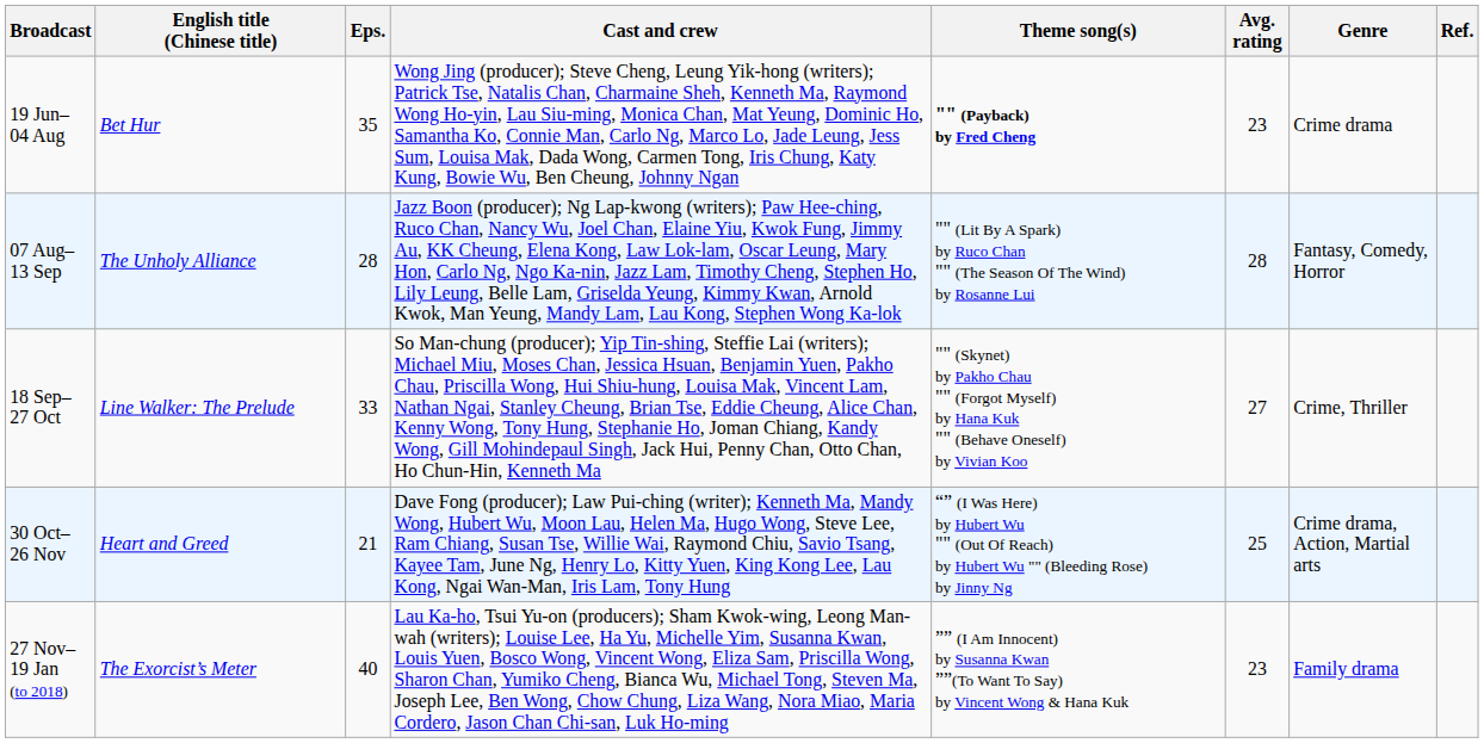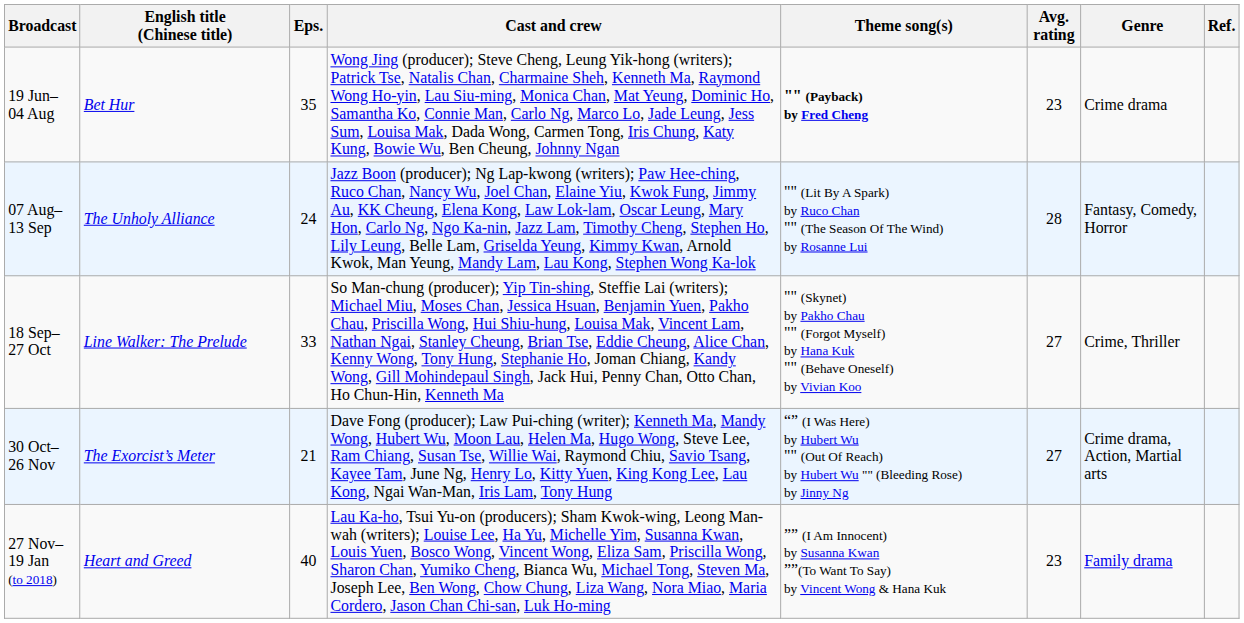 <table class="wikitable sortable">
 <tr>
 <th>Broadcast</th>
 <th style="width:17%;">English title <br> (Chinese title)</th>
 <th>Eps.</th>
 <th>Cast and crew</th>
 <th style="width:20%;">Theme song(s)</th>
 <th>Avg. rating</th>
 <th style="width:10%;">Genre</th>
 <th>Ref.</th>
 </tr>
 <tr>
 <td>19 Jun–<br>04 Aug</td>
 <td><em><a href='#'>Bet Hur</a></em><br></td>
 <td style="text-align:center;">35</td>
 <td><a href='#'>Wong Jing</a> (producer); Steve Cheng, Leung Yik-hong (writers); <a href='#'>Patrick Tse</a>, <a href='#'>Natalis Chan</a>, <a href='#'>Charmaine Sheh</a>, <a href='#'>Kenneth Ma</a>, <a href='#'>Raymond Wong Ho-yin</a>, <a href='#'>Lau Siu-ming</a>, <a href='#'>Monica Chan</a>, <a href='#'>Mat Yeung</a>, <a href='#'>Dominic Ho</a>, <a href='#'>Samantha Ko</a>, <a href='#'>Connie Man</a>, <a href='#'>Carlo Ng</a>, <a href='#'>Marco Lo</a>, <a href='#'>Jade Leung</a>, <a href='#'>Jess Sum</a>, <a href='#'>Louisa Mak</a>, Dada Wong, Carmen Tong, <a href='#'>Iris Chung</a>, <a href='#'>Katy Kung</a>, <a href='#'>Bowie Wu</a>, Ben Cheung, <a href='#'>Johnny Ngan</a></td>
 <td><strong>"" <small>(Payback)</small><br><small>by <a href='#'>Fred Cheng</a></small></strong></td>
 <td style="text-align:center;">23</td>
 <td>Crime drama</td>
 <td style="text-align:center;"></td>
 </tr>
 <tr style="background:#ebf5ff;">
 <td>07 Aug–<br>13 Sep</td>
 <td><em><a href='#'>The Unholy Alliance</a></em><br></td>
-<td style="text-align:center;">28</td>
+<td style="text-align:center;">24</td>
 <td><a href='#'>Jazz Boon</a> (producer); Ng Lap-kwong (writers); <a href='#'>Paw Hee-ching</a>, <a href='#'>Ruco Chan</a>, <a href='#'>Nancy Wu</a>, <a href='#'>Joel Chan</a>, <a href='#'>Elaine Yiu</a>, <a href='#'>Kwok Fung</a>, <a href='#'>Jimmy Au</a>, <a href='#'>KK Cheung</a>, <a href='#'>Elena Kong</a>, <a href='#'>Law Lok-lam</a>, <a href='#'>Oscar Leung</a>, <a href='#'>Mary Hon</a>, <a href='#'>Carlo Ng</a>, <a href='#'>Ngo Ka-nin</a>, <a href='#'>Jazz Lam</a>, <a href='#'>Timothy Cheng</a>, <a href='#'>Stephen Ho</a>, <a href='#'>Lily Leung</a>, Belle Lam, <a href='#'>Griselda Yeung</a>, <a href='#'>Kimmy Kwan</a>, Arnold Kwok, Man Yeung, <a href='#'>Mandy Lam</a>, <a href='#'>Lau Kong</a>, <a href='#'>Stephen Wong Ka-lok</a></td>
 <td>"" <small>(Lit By A Spark)</small><br><small>by <a href='#'>Ruco Chan</a></small> <br>"" <small>(The Season Of The Wind)</small><br><small>by <a href='#'>Rosanne Lui</a></small></td>
 <td style="text-align:center;">28</td>
 <td>Fantasy, Comedy, Horror</td>
 <td style="text-align:center;"></td>
 </tr>
 <tr>
 <td>18 Sep–<br>27 Oct</td>
 <td><em><a href='#'>Line Walker: The Prelude</a></em><br></td>
 <td style="text-align:center;">33</td>
 <td>So Man-chung (producer); <a href='#'>Yip Tin-shing</a>, Steffie Lai (writers); <a href='#'>Michael Miu</a>, <a href='#'>Moses Chan</a>, <a href='#'>Jessica Hsuan</a>, <a href='#'>Benjamin Yuen</a>, <a href='#'>Pakho Chau</a>, <a href='#'>Priscilla Wong</a>, <a href='#'>Hui Shiu-hung</a>, <a href='#'>Louisa Mak</a>, <a href='#'>Vincent Lam</a>, <a href='#'>Nathan Ngai</a>, <a href='#'>Stanley Cheung</a>, <a href='#'>Brian Tse</a>, <a href='#'>Eddie Cheung</a>, <a href='#'>Alice Chan</a>, <a href='#'>Kenny Wong</a>, <a href='#'>Tony Hung</a>, <a href='#'>Stephanie Ho</a>, Joman Chiang, <a href='#'>Kandy Wong</a>, <a href='#'>Gill Mohindepaul Singh</a>, Jack Hui, Penny Chan, Otto Chan, Ho Chun-Hin, <a href='#'>Kenneth Ma</a></td>
 <td>"" <small>(Skynet)</small><br><small>by <a href='#'>Pakho Chau</a></small> <br>"" <small>(Forgot Myself)</small><br><small>by <a href='#'>Hana Kuk</a></small><br>"" <small>(Behave Oneself)</small><br><small>by <a href='#'>Vivian Koo</a></small></td>
 <td style="text-align:center;">27</td>
 <td>Crime, Thriller</td>
 <td></td>
 </tr>
 <tr style="background:#ebf5ff;">
 <td>30 Oct–<br>26 Nov</td>
-<td><em><a href='#'>Heart and Greed</a></em><br></td>
+<td><em><a href='#'>The Exorcist’s Meter</a></em><br></td>
 <td style="text-align:center;">21</td>
 <td>Dave Fong (producer); Law Pui-ching (writer); <a href='#'>Kenneth Ma</a>, <a href='#'>Mandy Wong</a>, <a href='#'>Hubert Wu</a>, <a href='#'>Moon Lau</a>, <a href='#'>Helen Ma</a>, <a href='#'>Hugo Wong</a>, Steve Lee, <a href='#'>Ram Chiang</a>, <a href='#'>Susan Tse</a>, <a href='#'>Willie Wai</a>, Raymond Chiu, <a href='#'>Savio Tsang</a>, <a href='#'>Kayee Tam</a>, June Ng, <a href='#'>Henry Lo</a>, <a href='#'>Kitty Yuen</a>, <a href='#'>King Kong Lee</a>, <a href='#'>Lau Kong</a>, Ngai Wan-Man, <a href='#'>Iris Lam</a>, <a href='#'>Tony Hung</a></td>
 <td>“” <small>(I Was Here)</small><br><small>by <a href='#'>Hubert Wu</a></small> <br>"" <small>(Out Of Reach)</small><br><small>by <a href='#'>Hubert Wu</a> "" (Bleeding Rose)</small><br><small>by <a href='#'>Jinny Ng</a>  </small></td>
-<td style="text-align:center;">25</td>
+<td style="text-align:center;">27</td>
 <td>Crime drama, Action, Martial arts</td>
 <td></td>
 </tr>
 <tr>
 <td>27 Nov–<br> 19 Jan<br><small>(<a href='#'>to 2018</a>)</small></td>
-<td><em><a href='#'>The Exorcist’s Meter</a></em><br></td>
+<td><em><a href='#'>Heart and Greed</a></em><br></td>
 <td style="text-align:center;">40</td>
 <td><a href='#'>Lau Ka-ho</a>, Tsui Yu-on (producers); Sham Kwok-wing, Leong Man-wah (writers); <a href='#'>Louise Lee</a>, <a href='#'>Ha Yu</a>, <a href='#'>Michelle Yim</a>, <a href='#'>Susanna Kwan</a>, <a href='#'>Louis Yuen</a>, <a href='#'>Bosco Wong</a>, <a href='#'>Vincent Wong</a>, <a href='#'>Eliza Sam</a>, <a href='#'>Priscilla Wong</a>, <a href='#'>Sharon Chan</a>, <a href='#'>Yumiko Cheng</a>, Bianca Wu, <a href='#'>Michael Tong</a>, <a href='#'>Steven Ma</a>, Joseph Lee, <a href='#'>Ben Wong</a>, <a href='#'>Chow Chung</a>, <a href='#'>Liza Wang</a>, <a href='#'>Nora Miao</a>, <a href='#'>Maria Cordero</a>, <a href='#'>Jason Chan Chi-san</a>, <a href='#'>Luk Ho-ming</a></td>
 <td>”” <small>(I Am Innocent)</small><br><small>by <a href='#'>Susanna Kwan</a></small> <br>””<small>(To Want To Say)</small><br><small>by <a href='#'>Vincent Wong</a> & Hana Kuk</small></td>
 <td style="text-align:center;">23</td>
 <td><a href='#'>Family drama</a></td>
 <td></td>
 </tr>
 </table>
